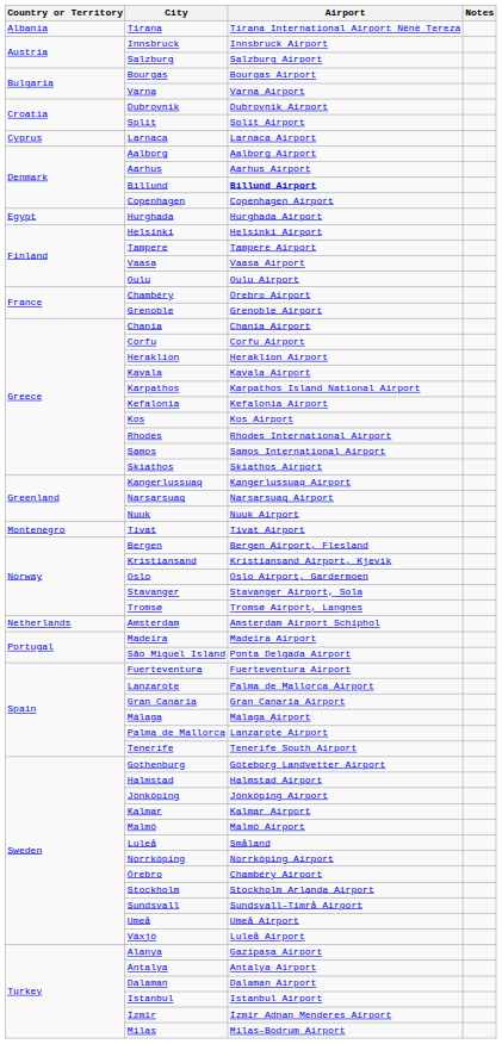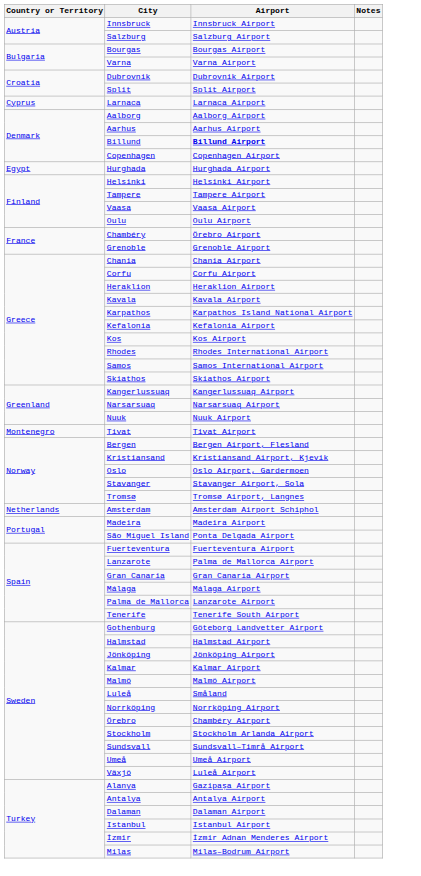 <table class = "wikitable sortable">
 <tr>
 <th>Country or Territory</th>
 <th>City</th>
 <th>Airport</th>
 <th>Notes</th>
-</tr>
-<tr>
-<td><a href='#'>Albania</a></td>
-<td><a href='#'>Tirana</a></td>
-<td><a href='#'>Tirana International Airport Nënë Tereza</a></td>
-<td align=center></td>
 </tr>
 <tr>
 <td rowspan="2"><a href='#'>Austria</a></td>
 <td><a href='#'>Innsbruck</a></td>
 <td><a href='#'>Innsbruck Airport</a></td>
 <td align=center></td>
 </tr>
 <tr>
 <td><a href='#'>Salzburg</a></td>
 <td><a href='#'>Salzburg Airport</a></td>
 <td align=center></td>
 </tr>
 <tr>
 <td rowspan="2"><a href='#'>Bulgaria</a></td>
 <td><a href='#'>Bourgas</a></td>
 <td><a href='#'>Bourgas Airport</a></td>
 <td align=center></td>
 </tr>
 <tr>
 <td><a href='#'>Varna</a></td>
 <td><a href='#'>Varna Airport</a></td>
 <td align=center></td>
 </tr>
 <tr>
 <td rowspan="2"><a href='#'>Croatia</a></td>
 <td><a href='#'>Dubrovnik</a></td>
 <td><a href='#'>Dubrovnik Airport</a></td>
 <td align=center></td>
 </tr>
 <tr>
 <td><a href='#'>Split</a></td>
 <td><a href='#'>Split Airport</a></td>
 <td align=center></td>
 </tr>
 <tr>
 <td><a href='#'>Cyprus</a></td>
 <td><a href='#'>Larnaca</a></td>
 <td><a href='#'>Larnaca Airport</a></td>
 <td align=center></td>
 </tr>
 <tr>
 <td rowspan="4"><a href='#'>Denmark</a></td>
 <td><a href='#'>Aalborg</a></td>
 <td><a href='#'>Aalborg Airport</a></td>
 <td align=center></td>
 </tr>
 <tr>
 <td><a href='#'>Aarhus</a></td>
 <td><a href='#'>Aarhus Airport</a></td>
 <td align=center></td>
 </tr>
 <tr>
 <td><a href='#'>Billund</a></td>
 <td><strong><a href='#'>Billund Airport</a></strong></td>
 <td></td>
 </tr>
 <tr>
 <td><a href='#'>Copenhagen</a></td>
 <td><a href='#'>Copenhagen Airport</a></td>
 <td></td>
 </tr>
 <tr>
 <td><a href='#'>Egypt</a></td>
 <td><a href='#'>Hurghada</a></td>
 <td><a href='#'>Hurghada Airport</a></td>
 <td align=center></td>
 </tr>
 <tr>
 <td rowspan="4"><a href='#'>Finland</a></td>
 <td><a href='#'>Helsinki</a></td>
 <td><a href='#'>Helsinki Airport</a></td>
 <td></td>
 </tr>
 <tr>
 <td><a href='#'>Tampere</a></td>
 <td><a href='#'>Tampere Airport</a></td>
 <td align=center></td>
 </tr>
 <tr>
 <td><a href='#'>Vaasa</a></td>
 <td><a href='#'>Vaasa Airport</a></td>
 <td align=center></td>
 </tr>
 <tr>
 <td><a href='#'>Oulu</a></td>
 <td><a href='#'>Oulu Airport</a></td>
 <td align=center></td>
 </tr>
 <tr>
 <td rowspan="2"><a href='#'>France</a></td>
 <td><a href='#'>Chambéry</a></td>
 <td><a href='#'>Örebro Airport</a></td>
 <td align=center></td>
 </tr>
 <tr>
 <td><a href='#'>Grenoble</a></td>
 <td><a href='#'>Grenoble Airport</a></td>
 <td align=center></td>
 </tr>
 <tr>
 <td rowspan="10"><a href='#'>Greece</a></td>
 <td><a href='#'>Chania</a></td>
 <td><a href='#'>Chania Airport</a></td>
 <td align=center></td>
 </tr>
 <tr>
 <td><a href='#'>Corfu</a></td>
 <td><a href='#'>Corfu Airport</a></td>
 <td align=center></td>
 </tr>
 <tr>
 <td><a href='#'>Heraklion</a></td>
 <td><a href='#'>Heraklion Airport</a></td>
 <td align=center></td>
 </tr>
 <tr>
 <td><a href='#'>Kavala</a></td>
 <td><a href='#'>Kavala Airport</a></td>
 <td align=center></td>
 </tr>
 <tr>
 <td><a href='#'>Karpathos</a></td>
 <td><a href='#'>Karpathos Island National Airport</a></td>
 <td></td>
 </tr>
 <tr>
 <td><a href='#'>Kefalonia</a></td>
 <td><a href='#'>Kefalonia Airport</a></td>
 <td align=center></td>
 </tr>
 <tr>
 <td><a href='#'>Kos</a></td>
 <td><a href='#'>Kos Airport</a></td>
 <td align=center></td>
 </tr>
 <tr>
 <td><a href='#'>Rhodes</a></td>
 <td><a href='#'>Rhodes International Airport</a></td>
 <td align=center></td>
 </tr>
 <tr>
 <td><a href='#'>Samos</a></td>
 <td><a href='#'>Samos International Airport</a></td>
 <td align=center></td>
 </tr>
 <tr>
 <td><a href='#'>Skiathos</a></td>
 <td><a href='#'>Skiathos Airport</a></td>
 <td align=center></td>
 </tr>
 <tr>
 <td rowspan="3"><a href='#'>Greenland</a></td>
 <td><a href='#'>Kangerlussuaq</a></td>
 <td><a href='#'>Kangerlussuaq Airport</a></td>
 <td align=center></td>
 </tr>
 <tr>
 <td><a href='#'>Narsarsuaq</a></td>
 <td><a href='#'>Narsarsuaq Airport</a></td>
 <td align=center></td>
 </tr>
 <tr>
 <td><a href='#'>Nuuk</a></td>
 <td><a href='#'>Nuuk Airport</a></td>
 <td align=center></td>
 </tr>
 <tr>
 <td><a href='#'>Montenegro</a></td>
 <td><a href='#'>Tivat</a></td>
 <td><a href='#'>Tivat Airport</a></td>
 <td align=center></td>
 </tr>
 <tr>
 <td rowspan="5"><a href='#'>Norway</a></td>
 <td><a href='#'>Bergen</a></td>
 <td><a href='#'>Bergen Airport, Flesland</a></td>
 <td align=center></td>
 </tr>
 <tr>
 <td><a href='#'>Kristiansand</a></td>
 <td><a href='#'>Kristiansand Airport, Kjevik</a></td>
 <td align=center></td>
 </tr>
 <tr>
 <td><a href='#'>Oslo</a></td>
 <td><a href='#'>Oslo Airport, Gardermoen</a></td>
 <td align=center></td>
 </tr>
 <tr>
 <td><a href='#'>Stavanger</a></td>
 <td><a href='#'>Stavanger Airport, Sola</a></td>
 <td align=center></td>
 </tr>
 <tr>
 <td><a href='#'>Tromsø</a></td>
 <td><a href='#'>Tromsø Airport, Langnes</a></td>
 <td align=center></td>
 </tr>
 <tr>
 <td><a href='#'>Netherlands</a></td>
 <td><a href='#'>Amsterdam</a></td>
 <td><a href='#'>Amsterdam Airport Schiphol</a></td>
 <td align=center></td>
 </tr>
 <tr>
 <td rowspan=2><a href='#'>Portugal</a></td>
 <td><a href='#'>Madeira</a></td>
 <td><a href='#'>Madeira Airport</a></td>
 <td align=center></td>
 </tr>
 <tr>
 <td><a href='#'>São Miguel Island</a></td>
 <td><a href='#'>Ponta Delgada Airport</a></td>
 <td align=center></td>
 </tr>
 <tr>
 <td rowspan="6"><a href='#'>Spain</a></td>
 <td><a href='#'>Fuerteventura</a></td>
 <td><a href='#'>Fuerteventura Airport</a></td>
 <td align=center></td>
 </tr>
 <tr>
 <td><a href='#'>Lanzarote</a></td>
 <td><a href='#'>Palma de Mallorca Airport</a></td>
 <td align=center></td>
 </tr>
 <tr>
 <td><a href='#'>Gran Canaria</a></td>
 <td><a href='#'>Gran Canaria Airport</a></td>
 <td align=center></td>
 </tr>
 <tr>
 <td><a href='#'>Málaga</a></td>
 <td><a href='#'>Málaga Airport</a></td>
 <td align=center></td>
 </tr>
 <tr>
 <td><a href='#'>Palma de Mallorca</a></td>
 <td><a href='#'>Lanzarote Airport</a></td>
 <td align=center></td>
 </tr>
 <tr>
 <td><a href='#'>Tenerife</a></td>
 <td><a href='#'>Tenerife South Airport</a></td>
 <td align=center></td>
 </tr>
 <tr>
 <td rowspan="12"><a href='#'>Sweden</a></td>
 <td><a href='#'>Gothenburg</a></td>
 <td><a href='#'>Göteborg Landvetter Airport</a></td>
 <td align=center></td>
 </tr>
 <tr>
 <td><a href='#'>Halmstad</a></td>
 <td><a href='#'>Halmstad Airport</a></td>
 <td align=center></td>
 </tr>
 <tr>
 <td><a href='#'>Jönköping</a></td>
 <td><a href='#'>Jönköping Airport</a></td>
 <td align=center></td>
 </tr>
 <tr>
 <td><a href='#'>Kalmar</a></td>
 <td><a href='#'>Kalmar Airport</a></td>
 <td align=center></td>
 </tr>
 <tr>
 <td><a href='#'>Malmö</a></td>
 <td><a href='#'>Malmö Airport</a></td>
 <td align=center></td>
 </tr>
 <tr>
 <td><a href='#'>Luleå</a></td>
 <td><a href='#'>Småland</a></td>
 <td align=center></td>
 </tr>
 <tr>
 <td><a href='#'>Norrköping</a></td>
 <td><a href='#'>Norrköping Airport</a></td>
 <td align=center></td>
 </tr>
 <tr>
 <td><a href='#'>Örebro</a></td>
 <td><a href='#'>Chambéry Airport</a></td>
 <td align=center></td>
 </tr>
 <tr>
 <td><a href='#'>Stockholm</a></td>
 <td><a href='#'>Stockholm Arlanda Airport</a></td>
 <td align=center></td>
 </tr>
 <tr>
 <td><a href='#'>Sundsvall</a></td>
 <td><a href='#'>Sundsvall–Timrå Airport</a></td>
 <td align=center></td>
 </tr>
 <tr>
 <td><a href='#'>Umeå</a></td>
 <td><a href='#'>Umeå Airport</a></td>
 <td align=center></td>
 </tr>
 <tr>
 <td><a href='#'>Växjö</a></td>
 <td><a href='#'>Luleå Airport</a></td>
 <td align=center></td>
 </tr>
 <tr>
 <td rowspan="6"><a href='#'>Turkey</a></td>
 <td><a href='#'>Alanya</a></td>
 <td><a href='#'>Gazipaşa Airport</a></td>
 <td align=center></td>
 </tr>
 <tr>
 <td><a href='#'>Antalya</a></td>
 <td><a href='#'>Antalya Airport</a></td>
 <td align=center></td>
 </tr>
 <tr>
 <td><a href='#'>Dalaman</a></td>
 <td><a href='#'>Dalaman Airport</a></td>
 <td align=center></td>
 </tr>
 <tr>
 <td><a href='#'>Istanbul</a></td>
 <td><a href='#'>Istanbul Airport</a></td>
 <td align=center></td>
 </tr>
 <tr>
 <td><a href='#'>İzmir</a></td>
 <td><a href='#'>İzmir Adnan Menderes Airport</a></td>
 <td align=center></td>
 </tr>
 <tr>
 <td><a href='#'>Milas</a></td>
 <td><a href='#'>Milas–Bodrum Airport</a></td>
 <td align=center></td>
 </tr>
 </table>
